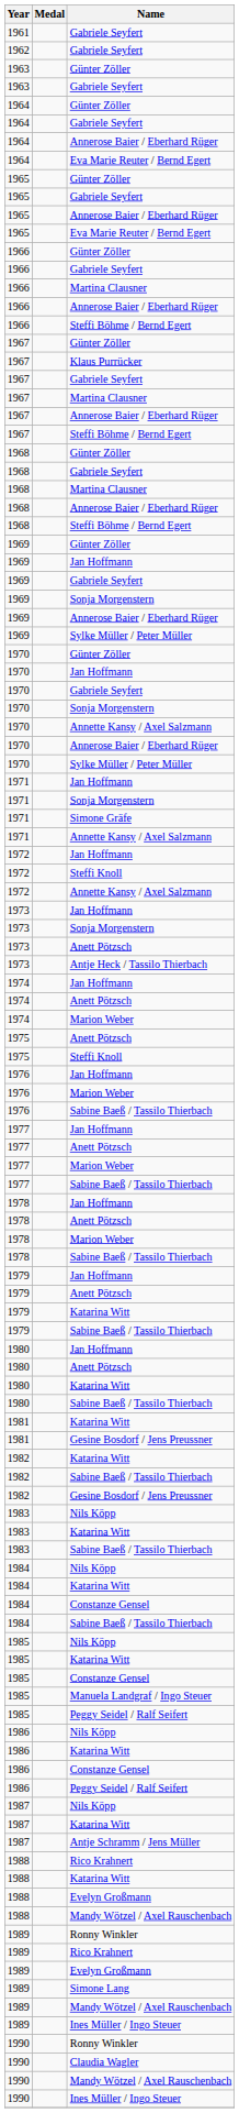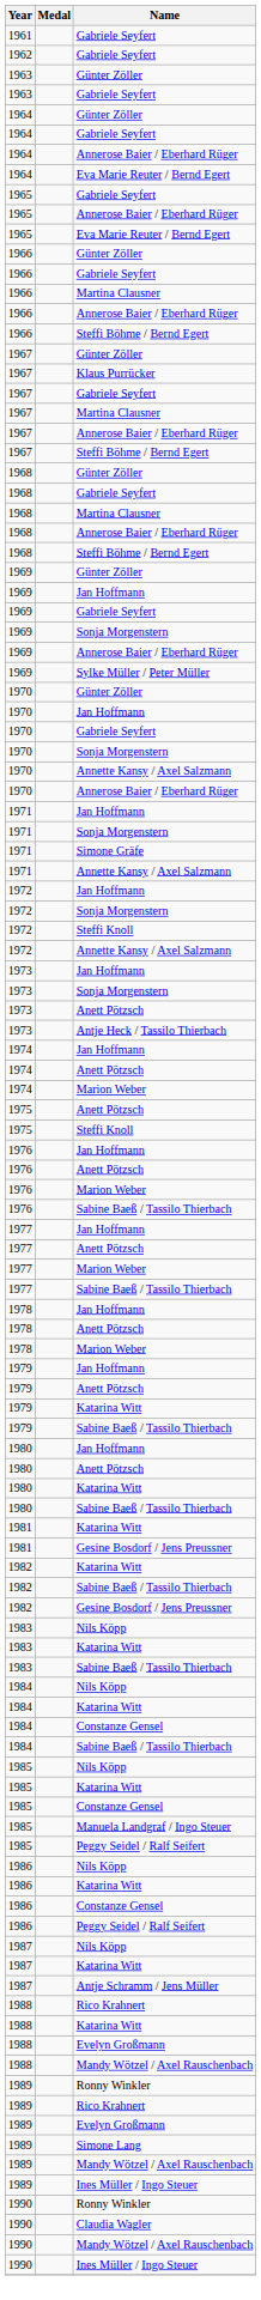 <table class="wikitable" style="font-size:90%">
 <tr>
 <th>Year</th>
 <th>Medal</th>
 <th>Name</th>
 </tr>
 <tr>
 <td>1961</td>
 <td></td>
 <td><a href='#'>Gabriele Seyfert</a></td>
 </tr>
 <tr>
 <td>1962</td>
 <td></td>
 <td><a href='#'>Gabriele Seyfert</a></td>
 </tr>
 <tr>
 <td>1963</td>
 <td></td>
 <td><a href='#'>Günter Zöller</a></td>
 </tr>
 <tr>
 <td>1963</td>
 <td></td>
 <td><a href='#'>Gabriele Seyfert</a></td>
 </tr>
 <tr>
 <td>1964</td>
 <td></td>
 <td><a href='#'>Günter Zöller</a></td>
 </tr>
 <tr>
 <td>1964</td>
 <td></td>
 <td><a href='#'>Gabriele Seyfert</a></td>
 </tr>
 <tr>
 <td>1964</td>
 <td></td>
 <td><a href='#'>Annerose Baier</a> / <a href='#'>Eberhard Rüger</a></td>
 </tr>
 <tr>
 <td>1964</td>
 <td></td>
 <td><a href='#'>Eva Marie Reuter</a> / <a href='#'>Bernd Egert</a></td>
-</tr>
-<tr>
-<td>1965</td>
-<td></td>
-<td><a href='#'>Günter Zöller</a></td>
 </tr>
 <tr>
 <td>1965</td>
 <td></td>
 <td><a href='#'>Gabriele Seyfert</a></td>
 </tr>
 <tr>
 <td>1965</td>
 <td></td>
 <td><a href='#'>Annerose Baier</a> / <a href='#'>Eberhard Rüger</a></td>
 </tr>
 <tr>
 <td>1965</td>
 <td></td>
 <td><a href='#'>Eva Marie Reuter</a> / <a href='#'>Bernd Egert</a></td>
 </tr>
 <tr>
 <td>1966</td>
 <td></td>
 <td><a href='#'>Günter Zöller</a></td>
 </tr>
 <tr>
 <td>1966</td>
 <td></td>
 <td><a href='#'>Gabriele Seyfert</a></td>
 </tr>
 <tr>
 <td>1966</td>
 <td></td>
 <td><a href='#'>Martina Clausner</a></td>
 </tr>
 <tr>
 <td>1966</td>
 <td></td>
 <td><a href='#'>Annerose Baier</a> / <a href='#'>Eberhard Rüger</a></td>
 </tr>
 <tr>
 <td>1966</td>
 <td></td>
 <td><a href='#'>Steffi Böhme</a> / <a href='#'>Bernd Egert</a></td>
 </tr>
 <tr>
 <td>1967</td>
 <td></td>
 <td><a href='#'>Günter Zöller</a></td>
 </tr>
 <tr>
 <td>1967</td>
 <td></td>
 <td><a href='#'>Klaus Purrücker</a></td>
 </tr>
 <tr>
 <td>1967</td>
 <td></td>
 <td><a href='#'>Gabriele Seyfert</a></td>
 </tr>
 <tr>
 <td>1967</td>
 <td></td>
 <td><a href='#'>Martina Clausner</a></td>
 </tr>
 <tr>
 <td>1967</td>
 <td></td>
 <td><a href='#'>Annerose Baier</a> / <a href='#'>Eberhard Rüger</a></td>
 </tr>
 <tr>
 <td>1967</td>
 <td></td>
 <td><a href='#'>Steffi Böhme</a> / <a href='#'>Bernd Egert</a></td>
 </tr>
 <tr>
 <td>1968</td>
 <td></td>
 <td><a href='#'>Günter Zöller</a></td>
 </tr>
 <tr>
 <td>1968</td>
 <td></td>
 <td><a href='#'>Gabriele Seyfert</a></td>
 </tr>
 <tr>
 <td>1968</td>
 <td></td>
 <td><a href='#'>Martina Clausner</a></td>
 </tr>
 <tr>
 <td>1968</td>
 <td></td>
 <td><a href='#'>Annerose Baier</a> / <a href='#'>Eberhard Rüger</a></td>
 </tr>
 <tr>
 <td>1968</td>
 <td></td>
 <td><a href='#'>Steffi Böhme</a> / <a href='#'>Bernd Egert</a></td>
 </tr>
 <tr>
 <td>1969</td>
 <td></td>
 <td><a href='#'>Günter Zöller</a></td>
 </tr>
 <tr>
 <td>1969</td>
 <td></td>
 <td><a href='#'>Jan Hoffmann</a></td>
 </tr>
 <tr>
 <td>1969</td>
 <td></td>
 <td><a href='#'>Gabriele Seyfert</a></td>
 </tr>
 <tr>
 <td>1969</td>
 <td></td>
 <td><a href='#'>Sonja Morgenstern</a></td>
 </tr>
 <tr>
 <td>1969</td>
 <td></td>
 <td><a href='#'>Annerose Baier</a> / <a href='#'>Eberhard Rüger</a></td>
 </tr>
 <tr>
 <td>1969</td>
 <td></td>
 <td><a href='#'>Sylke Müller</a> / <a href='#'>Peter Müller</a></td>
 </tr>
 <tr>
 <td>1970</td>
 <td></td>
 <td><a href='#'>Günter Zöller</a></td>
 </tr>
 <tr>
 <td>1970</td>
 <td></td>
 <td><a href='#'>Jan Hoffmann</a></td>
 </tr>
 <tr>
 <td>1970</td>
 <td></td>
 <td><a href='#'>Gabriele Seyfert</a></td>
 </tr>
 <tr>
 <td>1970</td>
 <td></td>
 <td><a href='#'>Sonja Morgenstern</a></td>
 </tr>
 <tr>
 <td>1970</td>
 <td></td>
 <td><a href='#'>Annette Kansy</a> / <a href='#'>Axel Salzmann</a></td>
 </tr>
 <tr>
 <td>1970</td>
 <td></td>
 <td><a href='#'>Annerose Baier</a> / <a href='#'>Eberhard Rüger</a></td>
 </tr>
 <tr>
-<td>1970</td>
-<td></td>
-<td><a href='#'>Sylke Müller</a> / <a href='#'>Peter Müller</a></td>
-</tr>
-<tr>
 <td>1971</td>
 <td></td>
 <td><a href='#'>Jan Hoffmann</a></td>
 </tr>
 <tr>
 <td>1971</td>
 <td></td>
 <td><a href='#'>Sonja Morgenstern</a></td>
 </tr>
 <tr>
 <td>1971</td>
 <td></td>
 <td><a href='#'>Simone Gräfe</a></td>
 </tr>
 <tr>
 <td>1971</td>
 <td></td>
 <td><a href='#'>Annette Kansy</a> / <a href='#'>Axel Salzmann</a></td>
 </tr>
 <tr>
 <td>1972</td>
 <td></td>
 <td><a href='#'>Jan Hoffmann</a></td>
+</tr>
+<tr>
+<td>1972</td>
+<td></td>
+<td><a href='#'>Sonja Morgenstern</a></td>
 </tr>
 <tr>
 <td>1972</td>
 <td></td>
 <td><a href='#'>Steffi Knoll</a></td>
 </tr>
 <tr>
 <td>1972</td>
 <td></td>
 <td><a href='#'>Annette Kansy</a> / <a href='#'>Axel Salzmann</a></td>
 </tr>
 <tr>
 <td>1973</td>
 <td></td>
 <td><a href='#'>Jan Hoffmann</a></td>
 </tr>
 <tr>
 <td>1973</td>
 <td></td>
 <td><a href='#'>Sonja Morgenstern</a></td>
 </tr>
 <tr>
 <td>1973</td>
 <td></td>
 <td><a href='#'>Anett Pötzsch</a></td>
 </tr>
 <tr>
 <td>1973</td>
 <td></td>
 <td><a href='#'>Antje Heck</a> / <a href='#'>Tassilo Thierbach</a></td>
 </tr>
 <tr>
 <td>1974</td>
 <td></td>
 <td><a href='#'>Jan Hoffmann</a></td>
 </tr>
 <tr>
 <td>1974</td>
 <td></td>
 <td><a href='#'>Anett Pötzsch</a></td>
 </tr>
 <tr>
 <td>1974</td>
 <td></td>
 <td><a href='#'>Marion Weber</a></td>
 </tr>
 <tr>
 <td>1975</td>
 <td></td>
 <td><a href='#'>Anett Pötzsch</a></td>
 </tr>
 <tr>
 <td>1975</td>
 <td></td>
 <td><a href='#'>Steffi Knoll</a></td>
 </tr>
 <tr>
 <td>1976</td>
 <td></td>
 <td><a href='#'>Jan Hoffmann</a></td>
 </tr>
 <tr>
 <td>1976</td>
 <td></td>
+<td><a href='#'>Anett Pötzsch</a></td>
+</tr>
+<tr>
+<td>1976</td>
+<td></td>
 <td><a href='#'>Marion Weber</a></td>
 </tr>
 <tr>
 <td>1976</td>
 <td></td>
 <td><a href='#'>Sabine Baeß</a> / <a href='#'>Tassilo Thierbach</a></td>
 </tr>
 <tr>
 <td>1977</td>
 <td></td>
 <td><a href='#'>Jan Hoffmann</a></td>
 </tr>
 <tr>
 <td>1977</td>
 <td></td>
 <td><a href='#'>Anett Pötzsch</a></td>
 </tr>
 <tr>
 <td>1977</td>
 <td></td>
 <td><a href='#'>Marion Weber</a></td>
 </tr>
 <tr>
 <td>1977</td>
 <td></td>
 <td><a href='#'>Sabine Baeß</a> / <a href='#'>Tassilo Thierbach</a></td>
 </tr>
 <tr>
 <td>1978</td>
 <td></td>
 <td><a href='#'>Jan Hoffmann</a></td>
 </tr>
 <tr>
 <td>1978</td>
 <td></td>
 <td><a href='#'>Anett Pötzsch</a></td>
 </tr>
 <tr>
 <td>1978</td>
 <td></td>
 <td><a href='#'>Marion Weber</a></td>
-</tr>
-<tr>
-<td>1978</td>
-<td></td>
-<td><a href='#'>Sabine Baeß</a> / <a href='#'>Tassilo Thierbach</a></td>
 </tr>
 <tr>
 <td>1979</td>
 <td></td>
 <td><a href='#'>Jan Hoffmann</a></td>
 </tr>
 <tr>
 <td>1979</td>
 <td></td>
 <td><a href='#'>Anett Pötzsch</a></td>
 </tr>
 <tr>
 <td>1979</td>
 <td></td>
 <td><a href='#'>Katarina Witt</a></td>
 </tr>
 <tr>
 <td>1979</td>
 <td></td>
 <td><a href='#'>Sabine Baeß</a> / <a href='#'>Tassilo Thierbach</a></td>
 </tr>
 <tr>
 <td>1980</td>
 <td></td>
 <td><a href='#'>Jan Hoffmann</a></td>
 </tr>
 <tr>
 <td>1980</td>
 <td></td>
 <td><a href='#'>Anett Pötzsch</a></td>
 </tr>
 <tr>
 <td>1980</td>
 <td></td>
 <td><a href='#'>Katarina Witt</a></td>
 </tr>
 <tr>
 <td>1980</td>
 <td></td>
 <td><a href='#'>Sabine Baeß</a> / <a href='#'>Tassilo Thierbach</a></td>
 </tr>
 <tr>
 <td>1981</td>
 <td></td>
 <td><a href='#'>Katarina Witt</a></td>
 </tr>
 <tr>
 <td>1981</td>
 <td></td>
 <td><a href='#'>Gesine Bosdorf</a> / <a href='#'>Jens Preussner</a></td>
 </tr>
 <tr>
 <td>1982</td>
 <td></td>
 <td><a href='#'>Katarina Witt</a></td>
 </tr>
 <tr>
 <td>1982</td>
 <td></td>
 <td><a href='#'>Sabine Baeß</a> / <a href='#'>Tassilo Thierbach</a></td>
 </tr>
 <tr>
 <td>1982</td>
 <td></td>
 <td><a href='#'>Gesine Bosdorf</a> / <a href='#'>Jens Preussner</a></td>
 </tr>
 <tr>
 <td>1983</td>
 <td></td>
 <td><a href='#'>Nils Köpp</a></td>
 </tr>
 <tr>
 <td>1983</td>
 <td></td>
 <td><a href='#'>Katarina Witt</a></td>
 </tr>
 <tr>
 <td>1983</td>
 <td></td>
 <td><a href='#'>Sabine Baeß</a> / <a href='#'>Tassilo Thierbach</a></td>
 </tr>
 <tr>
 <td>1984</td>
 <td></td>
 <td><a href='#'>Nils Köpp</a></td>
 </tr>
 <tr>
 <td>1984</td>
 <td></td>
 <td><a href='#'>Katarina Witt</a></td>
 </tr>
 <tr>
 <td>1984</td>
 <td></td>
 <td><a href='#'>Constanze Gensel</a></td>
 </tr>
 <tr>
 <td>1984</td>
 <td></td>
 <td><a href='#'>Sabine Baeß</a> / <a href='#'>Tassilo Thierbach</a></td>
 </tr>
 <tr>
 <td>1985</td>
 <td></td>
 <td><a href='#'>Nils Köpp</a></td>
 </tr>
 <tr>
 <td>1985</td>
 <td></td>
 <td><a href='#'>Katarina Witt</a></td>
 </tr>
 <tr>
 <td>1985</td>
 <td></td>
 <td><a href='#'>Constanze Gensel</a></td>
 </tr>
 <tr>
 <td>1985</td>
 <td></td>
 <td><a href='#'>Manuela Landgraf</a> / <a href='#'>Ingo Steuer</a></td>
 </tr>
 <tr>
 <td>1985</td>
 <td></td>
 <td><a href='#'>Peggy Seidel</a> / <a href='#'>Ralf Seifert</a></td>
 </tr>
 <tr>
 <td>1986</td>
 <td></td>
 <td><a href='#'>Nils Köpp</a></td>
 </tr>
 <tr>
 <td>1986</td>
 <td></td>
 <td><a href='#'>Katarina Witt</a></td>
 </tr>
 <tr>
 <td>1986</td>
 <td></td>
 <td><a href='#'>Constanze Gensel</a></td>
 </tr>
 <tr>
 <td>1986</td>
 <td></td>
 <td><a href='#'>Peggy Seidel</a> / <a href='#'>Ralf Seifert</a></td>
 </tr>
 <tr>
 <td>1987</td>
 <td></td>
 <td><a href='#'>Nils Köpp</a></td>
 </tr>
 <tr>
 <td>1987</td>
 <td></td>
 <td><a href='#'>Katarina Witt</a></td>
 </tr>
 <tr>
 <td>1987</td>
 <td></td>
 <td><a href='#'>Antje Schramm</a> / <a href='#'>Jens Müller</a></td>
 </tr>
 <tr>
 <td>1988</td>
 <td></td>
 <td><a href='#'>Rico Krahnert</a></td>
 </tr>
 <tr>
 <td>1988</td>
 <td></td>
 <td><a href='#'>Katarina Witt</a></td>
 </tr>
 <tr>
 <td>1988</td>
 <td></td>
 <td><a href='#'>Evelyn Großmann</a></td>
 </tr>
 <tr>
 <td>1988</td>
 <td></td>
 <td><a href='#'>Mandy Wötzel</a> / <a href='#'>Axel Rauschenbach</a></td>
 </tr>
 <tr>
 <td>1989</td>
 <td></td>
 <td>Ronny Winkler</td>
 </tr>
 <tr>
 <td>1989</td>
 <td></td>
 <td><a href='#'>Rico Krahnert</a></td>
 </tr>
 <tr>
 <td>1989</td>
 <td></td>
 <td><a href='#'>Evelyn Großmann</a></td>
 </tr>
 <tr>
 <td>1989</td>
 <td></td>
 <td><a href='#'>Simone Lang</a></td>
 </tr>
 <tr>
 <td>1989</td>
 <td></td>
 <td><a href='#'>Mandy Wötzel</a> / <a href='#'>Axel Rauschenbach</a></td>
 </tr>
 <tr>
 <td>1989</td>
 <td></td>
 <td><a href='#'>Ines Müller</a> / <a href='#'>Ingo Steuer</a></td>
 </tr>
 <tr>
 <td>1990</td>
 <td></td>
 <td>Ronny Winkler</td>
 </tr>
 <tr>
 <td>1990</td>
 <td></td>
 <td><a href='#'>Claudia Wagler</a></td>
 </tr>
 <tr>
 <td>1990</td>
 <td></td>
 <td><a href='#'>Mandy Wötzel</a> / <a href='#'>Axel Rauschenbach</a></td>
 </tr>
 <tr>
 <td>1990</td>
 <td></td>
 <td><a href='#'>Ines Müller</a> / <a href='#'>Ingo Steuer</a></td>
 </tr>
 <tr>
 </tr>
 </table>
